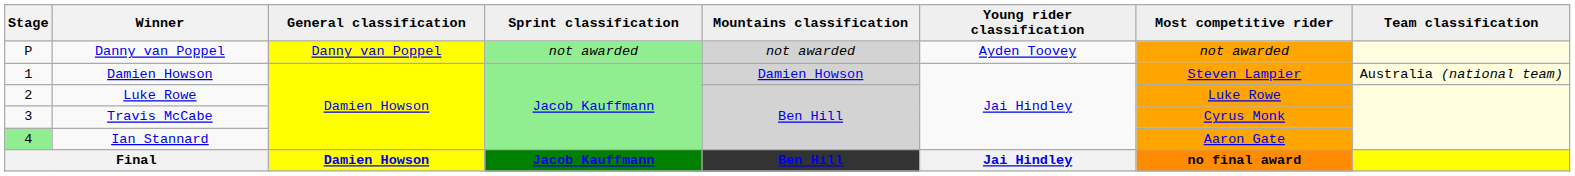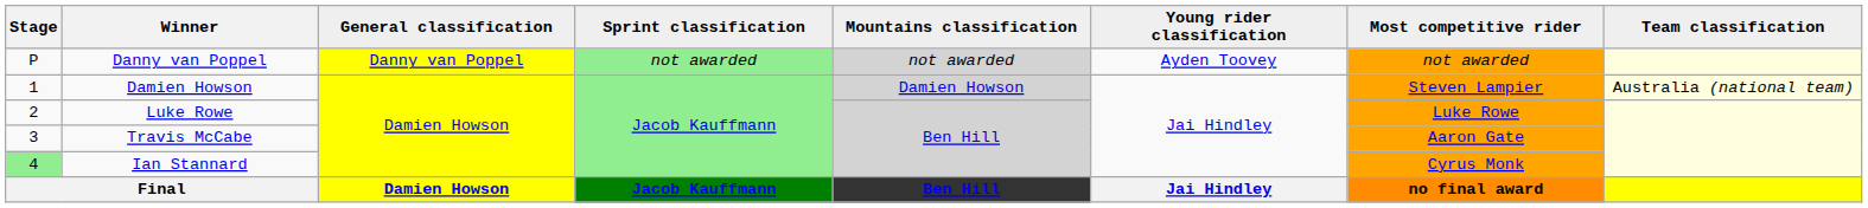 <table class="wikitable" style="text-align: center; font-size:smaller;">
 <tr style="background:#efefef;">
 <th style="width:2%;">Stage</th>
 <th style="width:14%;">Winner</th>
 <th style="background:#efefef; width:14%;">General classification<br></th>
 <th style="background:#efefef; width:14%;">Sprint classification<br></th>
 <th style="background:#efefef; width:14%;">Mountains classification<br></th>
 <th style="background:#efefef; width:14%;">Young rider classification<br></th>
 <th style="background:#efefef; width:14%;">Most competitive rider<br></th>
 <th style="background:#efefef; width:14%;">Team classification</th>
 </tr>
 <tr>
 <td>P</td>
 <td><a href='#'>Danny van Poppel</a></td>
 <td style="background:yellow;"><a href='#'>Danny van Poppel</a></td>
 <td style="background:lightgreen;"><em>not awarded</em></td>
 <td style="background:lightgrey;"><em>not awarded</em></td>
 <td style="background:offwhite;"><a href='#'>Ayden Toovey</a></td>
 <td style="background:orange;"><em>not awarded</em></td>
 <td style="background:lightyellow;"></td>
 </tr>
 <tr>
 <td>1</td>
 <td><a href='#'>Damien Howson</a></td>
 <td style="background:yellow;" rowspan=4><a href='#'>Damien Howson</a></td>
 <td style="background:lightgreen;" rowspan=4><a href='#'>Jacob Kauffmann</a></td>
 <td style="background:lightgrey;"><a href='#'>Damien Howson</a></td>
 <td style="background:offwhite;" rowspan=4><a href='#'>Jai Hindley</a></td>
 <td style="background:orange;"><a href='#'>Steven Lampier</a></td>
 <td style="background:lightyellow;">Australia <em>(national team)</em></td>
 </tr>
 <tr>
 <td>2</td>
 <td><a href='#'>Luke Rowe</a></td>
 <td style="background:lightgrey;" rowspan=3><a href='#'>Ben Hill</a></td>
 <td style="background:orange;"><a href='#'>Luke Rowe</a></td>
 <td style="background:lightyellow;" rowspan=3></td>
 </tr>
 <tr>
 <td>3</td>
 <td><a href='#'>Travis McCabe</a></td>
-<td style="background:orange;"><a href='#'>Cyrus Monk</a></td>
+<td style="background:orange;"><a href='#'>Aaron Gate</a></td>
 </tr>
 <tr>
 <td style="background: lightgreen;">4</td>
 <td><a href='#'>Ian Stannard</a></td>
-<td style="background:orange;"><a href='#'>Aaron Gate</a></td>
+<td style="background:orange;"><a href='#'>Cyrus Monk</a></td>
 </tr>
 <tr>
 <th colspan=2>Final</th>
 <th style="background:yellow"><a href='#'>Damien Howson</a></th>
 <th style="background:green"><a href='#'>Jacob Kauffmann</a></th>
 <th style="background:#333"><a href='#'>Ben Hill</a></th>
 <th><a href='#'>Jai Hindley</a></th>
 <th style="background:#FF8C00;">no final award</th>
 <th style="background:yellow;"></th>
 </tr>
 </table>
